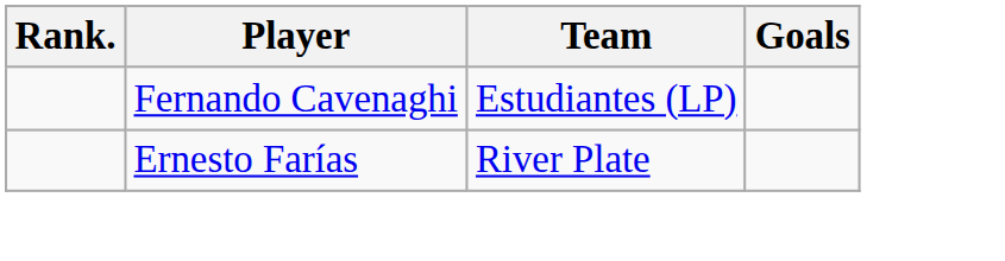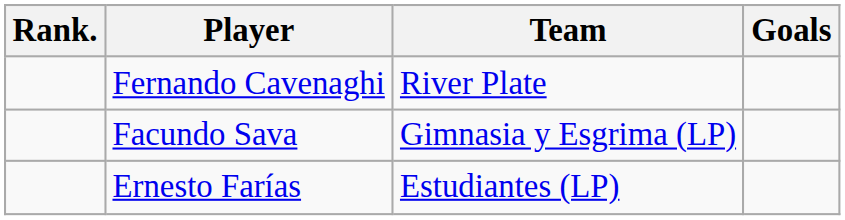 <table class="wikitable">
 <tr>
 <th>Rank.</th>
 <th>Player</th>
 <th>Team</th>
 <th>Goals</th>
 </tr>
 <tr>
 <td></td>
 <td> <a href='#'>Fernando Cavenaghi</a></td>
-<td><a href='#'>Estudiantes (LP)</a></td>
+<td><a href='#'>River Plate</a></td>
+<td></td>
+</tr>
+<tr>
+<td></td>
+<td> <a href='#'>Facundo Sava</a></td>
+<td><a href='#'>Gimnasia y Esgrima (LP)</a></td>
 <td></td>
 </tr>
 <tr>
 <td></td>
 <td> <a href='#'>Ernesto Farías</a></td>
-<td><a href='#'>River Plate</a></td>
+<td><a href='#'>Estudiantes (LP)</a></td>
 <td></td>
 </tr>
 </table>
